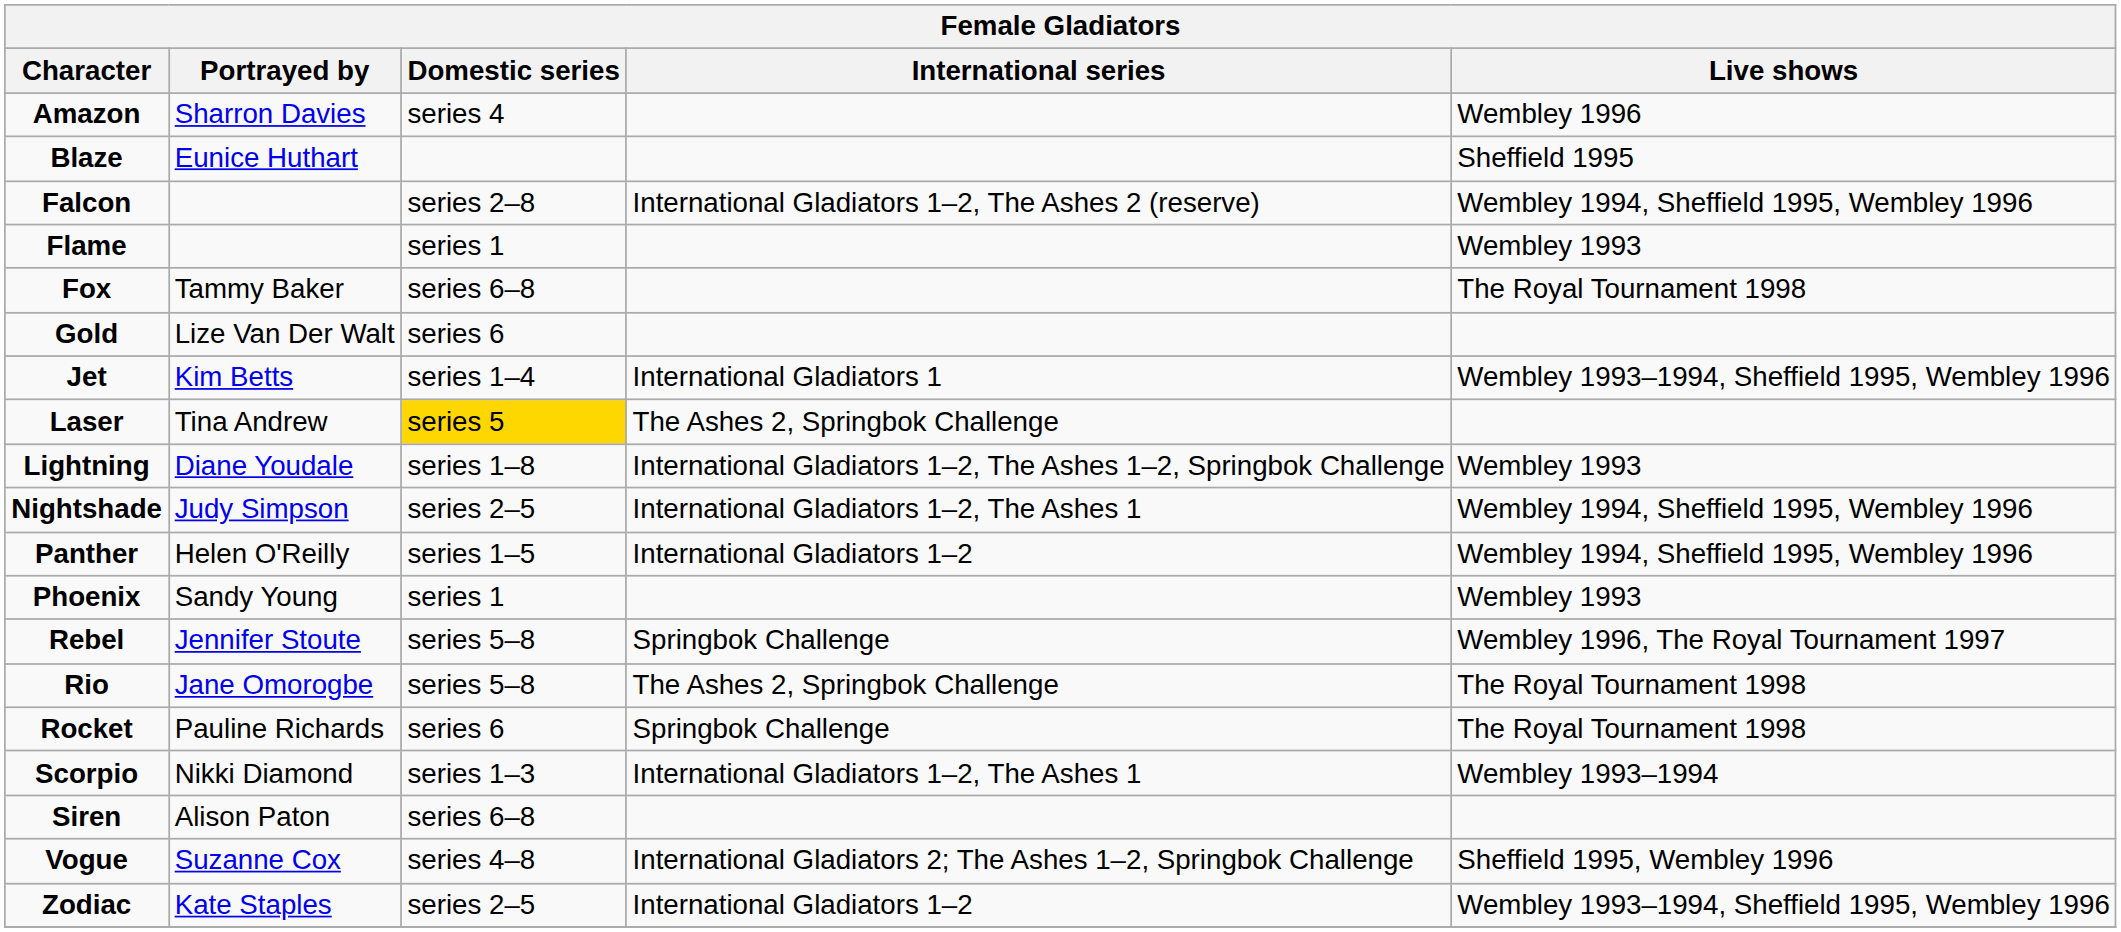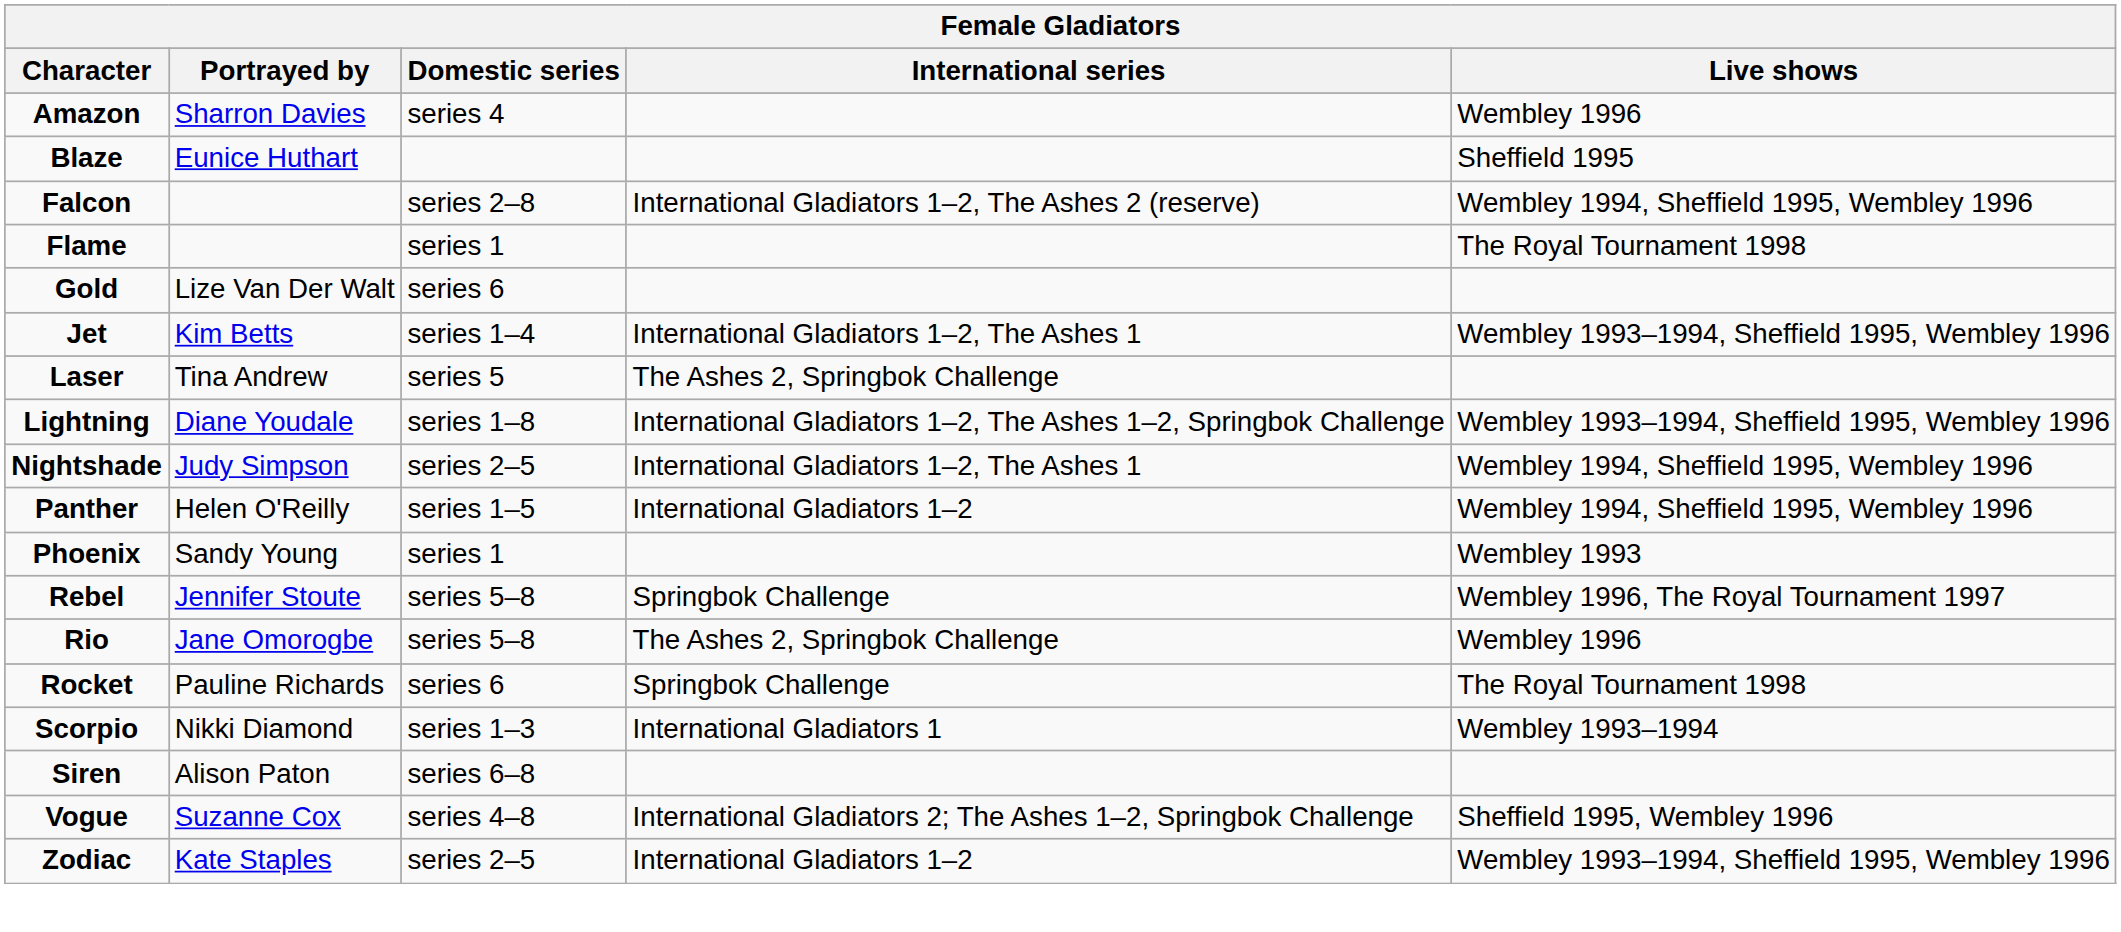 <table class="wikitable sortable">
 <tr>
 <th colspan=5>Female Gladiators</th>
 </tr>
 <tr>
 <th>Character</th>
 <th>Portrayed by</th>
 <th>Domestic series</th>
 <th>International series</th>
 <th>Live shows</th>
 </tr>
 <tr>
 <td align=center><strong>Amazon</strong></td>
 <td><a href='#'>Sharron Davies</a></td>
 <td>series 4</td>
 <td></td>
 <td>Wembley 1996</td>
 </tr>
 <tr>
 <td align=center><strong>Blaze</strong></td>
 <td><a href='#'>Eunice Huthart</a></td>
 <td></td>
 <td></td>
 <td>Sheffield 1995</td>
 </tr>
 <tr>
 <td align=center><strong>Falcon</strong></td>
 <td></td>
 <td>series 2–8</td>
 <td>International Gladiators 1–2, The Ashes 2 (reserve)</td>
 <td>Wembley 1994, Sheffield 1995, Wembley 1996</td>
 </tr>
 <tr>
 <td align=center><strong>Flame</strong></td>
 <td></td>
 <td>series 1</td>
 <td></td>
-<td>Wembley 1993</td>
-</tr>
-<tr>
-<td align=center><strong>Fox</strong></td>
-<td>Tammy Baker</td>
-<td>series 6–8</td>
-<td></td>
 <td>The Royal Tournament 1998</td>
 </tr>
 <tr>
 <td align=center><strong>Gold</strong></td>
 <td>Lize Van Der Walt</td>
 <td>series 6</td>
 <td></td>
 <td></td>
 </tr>
 <tr>
 <td align=center><strong>Jet</strong></td>
 <td><a href='#'>Kim Betts</a></td>
 <td>series 1–4</td>
-<td>International Gladiators 1</td>
+<td>International Gladiators 1–2, The Ashes 1</td>
 <td>Wembley 1993–1994, Sheffield 1995, Wembley 1996</td>
 </tr>
 <tr>
 <td align=center><strong>Laser</strong></td>
 <td>Tina Andrew</td>
-<td style="background: gold;">series 5</td>
+<td>series 5</td>
 <td>The Ashes 2, Springbok Challenge</td>
 <td></td>
 </tr>
 <tr>
 <td align=center><strong>Lightning</strong></td>
 <td><a href='#'>Diane Youdale</a></td>
 <td>series 1–8</td>
 <td>International Gladiators 1–2, The Ashes 1–2, Springbok Challenge</td>
-<td>Wembley 1993</td>
+<td>Wembley 1993–1994, Sheffield 1995, Wembley 1996</td>
 </tr>
 <tr>
 <td align=center><strong>Nightshade</strong></td>
 <td><a href='#'>Judy Simpson</a></td>
 <td>series 2–5</td>
 <td>International Gladiators 1–2, The Ashes 1</td>
 <td>Wembley 1994, Sheffield 1995, Wembley 1996</td>
 </tr>
 <tr>
 <td align=center><strong>Panther</strong></td>
 <td>Helen O'Reilly</td>
 <td>series 1–5</td>
 <td>International Gladiators 1–2</td>
 <td>Wembley 1994, Sheffield 1995, Wembley 1996</td>
 </tr>
 <tr>
 <td align=center><strong>Phoenix</strong></td>
 <td>Sandy Young</td>
 <td>series 1</td>
 <td></td>
 <td>Wembley 1993</td>
 </tr>
 <tr>
 <td align=center><strong>Rebel</strong></td>
 <td><a href='#'>Jennifer Stoute</a></td>
 <td>series 5–8</td>
 <td>Springbok Challenge</td>
 <td>Wembley 1996, The Royal Tournament 1997</td>
 </tr>
 <tr>
 <td align=center><strong>Rio</strong></td>
 <td><a href='#'>Jane Omorogbe</a></td>
 <td>series 5–8</td>
 <td>The Ashes 2, Springbok Challenge</td>
-<td>The Royal Tournament 1998</td>
+<td>Wembley 1996</td>
 </tr>
 <tr>
 <td align=center><strong>Rocket</strong></td>
 <td>Pauline Richards</td>
 <td>series 6</td>
 <td>Springbok Challenge</td>
 <td>The Royal Tournament 1998</td>
 </tr>
 <tr>
 <td align=center><strong>Scorpio</strong></td>
 <td>Nikki Diamond</td>
 <td>series 1–3</td>
-<td>International Gladiators 1–2, The Ashes 1</td>
+<td>International Gladiators 1</td>
 <td>Wembley 1993–1994</td>
 </tr>
 <tr>
 <td align=center><strong>Siren</strong></td>
 <td>Alison Paton</td>
 <td>series 6–8</td>
 <td></td>
 <td></td>
 </tr>
 <tr>
 <td align=center><strong>Vogue</strong></td>
 <td><a href='#'>Suzanne Cox</a></td>
 <td>series 4–8</td>
 <td>International Gladiators 2; The Ashes 1–2, Springbok Challenge</td>
 <td>Sheffield 1995, Wembley 1996</td>
 </tr>
 <tr>
 <td align=center><strong>Zodiac</strong></td>
 <td><a href='#'>Kate Staples</a></td>
 <td>series 2–5</td>
 <td>International Gladiators 1–2</td>
 <td>Wembley 1993–1994, Sheffield 1995, Wembley 1996</td>
 </tr>
 <tr>
 </tr>
 </table>
